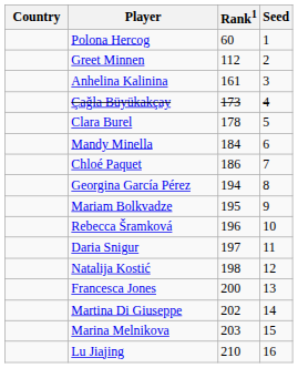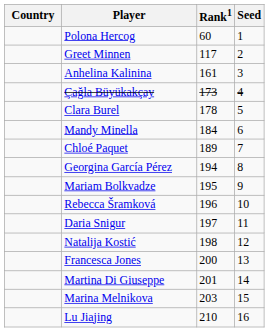 <table class="sortable wikitable">
 <tr>
 <th width="70">Country</th>
 <th width="175">Player</th>
 <th>Rank<sup>1</sup></th>
 <th>Seed</th>
 </tr>
 <tr>
 <td></td>
 <td><a href='#'>Polona Hercog</a></td>
 <td>60</td>
 <td>1</td>
 </tr>
 <tr>
 <td></td>
 <td><a href='#'>Greet Minnen</a></td>
-<td>112</td>
+<td>117</td>
 <td>2</td>
 </tr>
 <tr>
 <td></td>
 <td><a href='#'>Anhelina Kalinina</a></td>
 <td>161</td>
 <td>3</td>
 </tr>
 <tr>
 <td><s></s></td>
 <td><s><a href='#'>Çağla Büyükakçay</a></s></td>
 <td><s>173</s></td>
 <td><s>4</s></td>
 </tr>
 <tr>
 <td></td>
 <td><a href='#'>Clara Burel</a></td>
 <td>178</td>
 <td>5</td>
 </tr>
 <tr>
 <td></td>
 <td><a href='#'>Mandy Minella</a></td>
 <td>184</td>
 <td>6</td>
 </tr>
 <tr>
 <td></td>
 <td><a href='#'>Chloé Paquet</a></td>
-<td>186</td>
+<td>189</td>
 <td>7</td>
 </tr>
 <tr>
 <td></td>
 <td><a href='#'>Georgina García Pérez</a></td>
 <td>194</td>
 <td>8</td>
 </tr>
 <tr>
 <td></td>
 <td><a href='#'>Mariam Bolkvadze</a></td>
 <td>195</td>
 <td>9</td>
 </tr>
 <tr>
 <td></td>
 <td><a href='#'>Rebecca Šramková</a></td>
 <td>196</td>
 <td>10</td>
 </tr>
 <tr>
 <td></td>
 <td><a href='#'>Daria Snigur</a></td>
 <td>197</td>
 <td>11</td>
 </tr>
 <tr>
 <td></td>
 <td><a href='#'>Natalija Kostić</a></td>
 <td>198</td>
 <td>12</td>
 </tr>
 <tr>
 <td></td>
 <td><a href='#'>Francesca Jones</a></td>
 <td>200</td>
 <td>13</td>
 </tr>
 <tr>
 <td></td>
 <td><a href='#'>Martina Di Giuseppe</a></td>
-<td>202</td>
+<td>201</td>
 <td>14</td>
 </tr>
 <tr>
 <td></td>
 <td><a href='#'>Marina Melnikova</a></td>
 <td>203</td>
 <td>15</td>
 </tr>
 <tr>
 <td></td>
 <td><a href='#'>Lu Jiajing</a></td>
 <td>210</td>
 <td>16</td>
 </tr>
 </table>
